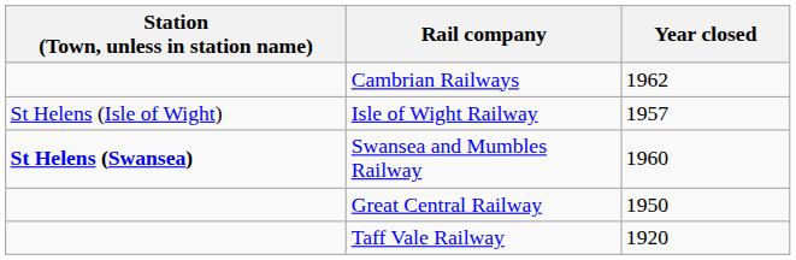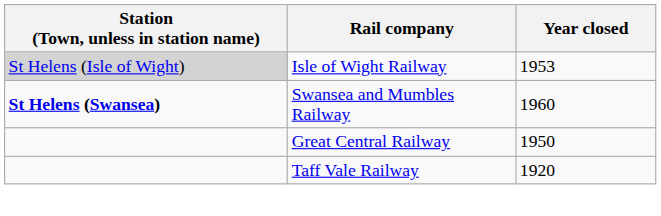 <table class="wikitable sortable">
 <tr>
 <th style="width:250px">Station<br>(Town, unless in station name)</th>
 <th style="width:200px">Rail company</th>
 <th style="width:120px">Year closed</th>
 </tr>
 <tr>
-<td></td>
-<td><a href='#'>Cambrian Railways</a></td>
-<td>1962</td>
-</tr>
-<tr>
-<td><a href='#'>St Helens</a> (<a href='#'>Isle of Wight</a>)</td>
+<td style="background: lightgrey;"><a href='#'>St Helens</a> (<a href='#'>Isle of Wight</a>)</td>
 <td><a href='#'>Isle of Wight Railway</a></td>
-<td>1957</td>
+<td>1953</td>
 </tr>
 <tr>
 <td><strong><a href='#'>St Helens</a> (<a href='#'>Swansea</a>)</strong></td>
 <td><a href='#'>Swansea and Mumbles Railway</a></td>
 <td>1960</td>
 </tr>
 <tr>
 <td></td>
 <td><a href='#'>Great Central Railway</a></td>
 <td>1950</td>
 </tr>
 <tr>
 <td></td>
 <td><a href='#'>Taff Vale Railway</a></td>
 <td>1920</td>
 </tr>
 </table>
